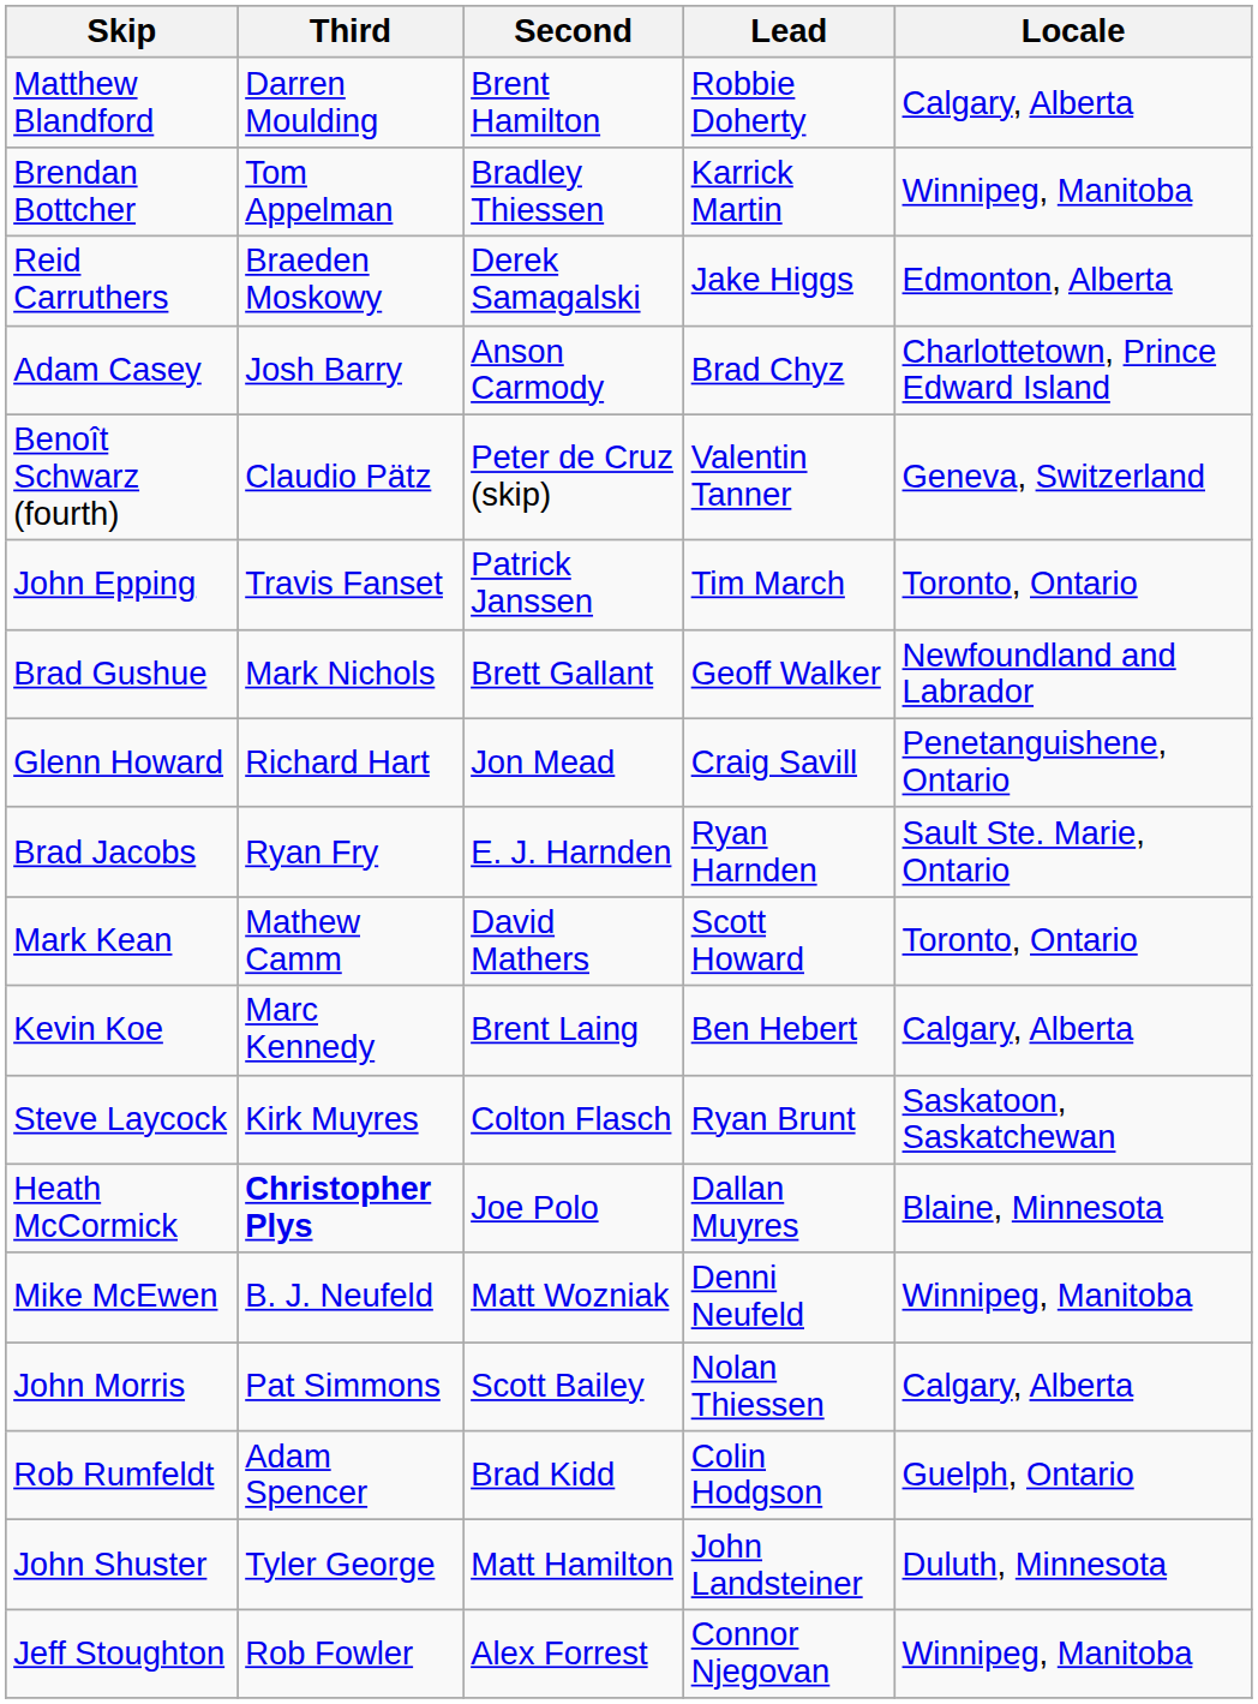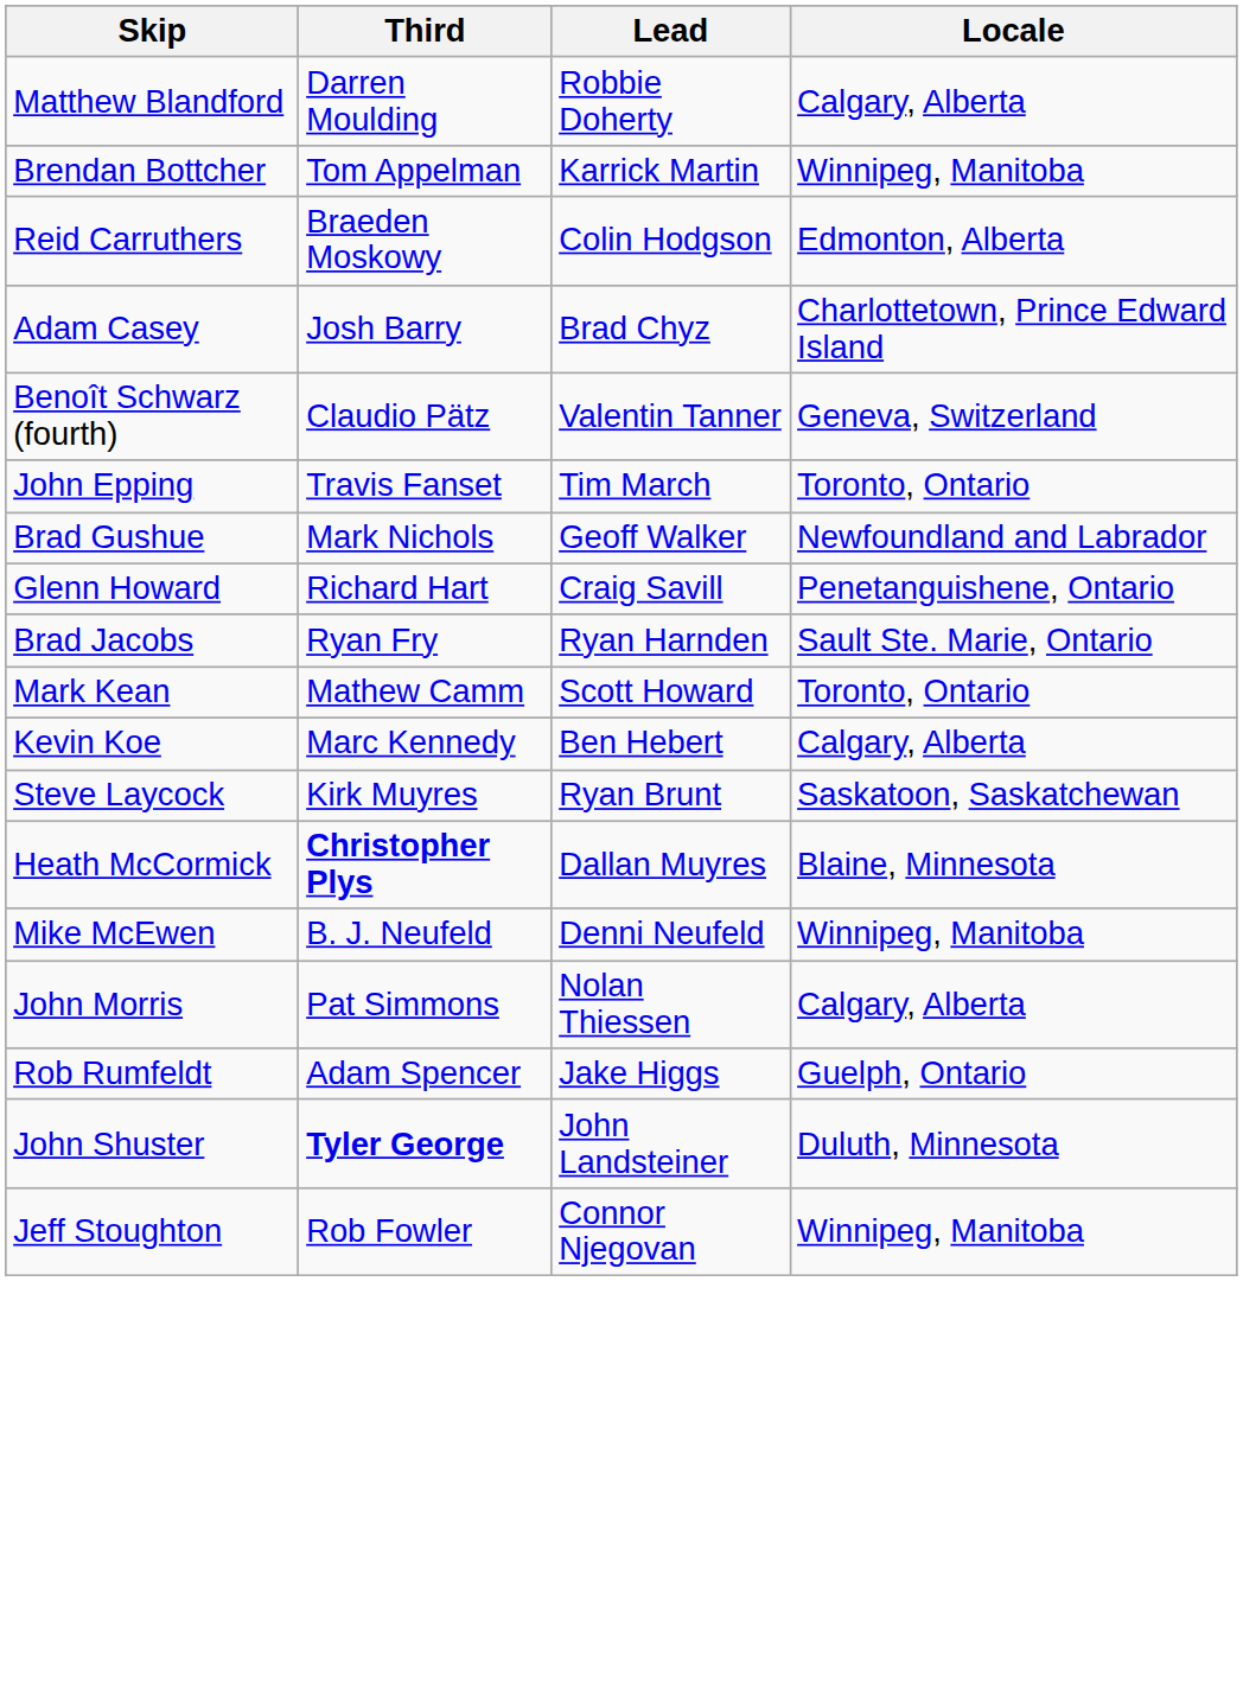 <table class=wikitable>
 <tr>
 <th>Skip</th>
 <th>Third</th>
-<th>Second</th>
 <th>Lead</th>
 <th>Locale</th>
 </tr>
 <tr>
 <td><a href='#'>Matthew Blandford</a></td>
 <td><a href='#'>Darren Moulding</a></td>
-<td><a href='#'>Brent Hamilton</a></td>
 <td><a href='#'>Robbie Doherty</a></td>
 <td> <a href='#'>Calgary</a>, <a href='#'>Alberta</a></td>
 </tr>
 <tr>
 <td><a href='#'>Brendan Bottcher</a></td>
 <td><a href='#'>Tom Appelman</a></td>
-<td><a href='#'>Bradley Thiessen</a></td>
 <td><a href='#'>Karrick Martin</a></td>
 <td> <a href='#'>Winnipeg</a>, <a href='#'>Manitoba</a></td>
 </tr>
 <tr>
 <td><a href='#'>Reid Carruthers</a></td>
 <td><a href='#'>Braeden Moskowy</a></td>
-<td><a href='#'>Derek Samagalski</a></td>
-<td><a href='#'>Jake Higgs</a></td>
+<td><a href='#'>Colin Hodgson</a></td>
 <td> <a href='#'>Edmonton</a>, <a href='#'>Alberta</a></td>
 </tr>
 <tr>
 <td><a href='#'>Adam Casey</a></td>
 <td><a href='#'>Josh Barry</a></td>
-<td><a href='#'>Anson Carmody</a></td>
 <td><a href='#'>Brad Chyz</a></td>
 <td> <a href='#'>Charlottetown</a>, <a href='#'>Prince Edward Island</a></td>
 </tr>
 <tr>
 <td><a href='#'>Benoît Schwarz</a> (fourth)</td>
 <td><a href='#'>Claudio Pätz</a></td>
-<td><a href='#'>Peter de Cruz</a> (skip)</td>
 <td><a href='#'>Valentin Tanner</a></td>
 <td> <a href='#'>Geneva</a>, <a href='#'>Switzerland</a></td>
 </tr>
 <tr>
 <td><a href='#'>John Epping</a></td>
 <td><a href='#'>Travis Fanset</a></td>
-<td><a href='#'>Patrick Janssen</a></td>
 <td><a href='#'>Tim March</a></td>
 <td> <a href='#'>Toronto</a>, <a href='#'>Ontario</a></td>
 </tr>
 <tr>
 <td><a href='#'>Brad Gushue</a></td>
 <td><a href='#'>Mark Nichols</a></td>
-<td><a href='#'>Brett Gallant</a></td>
 <td><a href='#'>Geoff Walker</a></td>
 <td> <a href='#'>Newfoundland and Labrador</a></td>
 </tr>
 <tr>
 <td><a href='#'>Glenn Howard</a></td>
 <td><a href='#'>Richard Hart</a></td>
-<td><a href='#'>Jon Mead</a></td>
 <td><a href='#'>Craig Savill</a></td>
 <td> <a href='#'>Penetanguishene</a>, <a href='#'>Ontario</a></td>
 </tr>
 <tr>
 <td><a href='#'>Brad Jacobs</a></td>
 <td><a href='#'>Ryan Fry</a></td>
-<td><a href='#'>E. J. Harnden</a></td>
 <td><a href='#'>Ryan Harnden</a></td>
 <td> <a href='#'>Sault Ste. Marie</a>, <a href='#'>Ontario</a></td>
 </tr>
 <tr>
 <td><a href='#'>Mark Kean</a></td>
 <td><a href='#'>Mathew Camm</a></td>
-<td><a href='#'>David Mathers</a></td>
 <td><a href='#'>Scott Howard</a></td>
 <td> <a href='#'>Toronto</a>, <a href='#'>Ontario</a></td>
 </tr>
 <tr>
 <td><a href='#'>Kevin Koe</a></td>
 <td><a href='#'>Marc Kennedy</a></td>
-<td><a href='#'>Brent Laing</a></td>
 <td><a href='#'>Ben Hebert</a></td>
 <td> <a href='#'>Calgary</a>, <a href='#'>Alberta</a></td>
 </tr>
 <tr>
 <td><a href='#'>Steve Laycock</a></td>
 <td><a href='#'>Kirk Muyres</a></td>
-<td><a href='#'>Colton Flasch</a></td>
 <td><a href='#'>Ryan Brunt</a></td>
 <td> <a href='#'>Saskatoon</a>, <a href='#'>Saskatchewan</a></td>
 </tr>
 <tr>
 <td><a href='#'>Heath McCormick</a></td>
 <td><strong><a href='#'>Christopher Plys</a></strong></td>
-<td><a href='#'>Joe Polo</a></td>
 <td><a href='#'>Dallan Muyres</a></td>
 <td> <a href='#'>Blaine</a>, <a href='#'>Minnesota</a></td>
 </tr>
 <tr>
 <td><a href='#'>Mike McEwen</a></td>
 <td><a href='#'>B. J. Neufeld</a></td>
-<td><a href='#'>Matt Wozniak</a></td>
 <td><a href='#'>Denni Neufeld</a></td>
 <td> <a href='#'>Winnipeg</a>, <a href='#'>Manitoba</a></td>
 </tr>
 <tr>
 <td><a href='#'>John Morris</a></td>
 <td><a href='#'>Pat Simmons</a></td>
-<td><a href='#'>Scott Bailey</a></td>
 <td><a href='#'>Nolan Thiessen</a></td>
 <td> <a href='#'>Calgary</a>, <a href='#'>Alberta</a></td>
 </tr>
 <tr>
 <td><a href='#'>Rob Rumfeldt</a></td>
 <td><a href='#'>Adam Spencer</a></td>
-<td><a href='#'>Brad Kidd</a></td>
-<td><a href='#'>Colin Hodgson</a></td>
+<td><a href='#'>Jake Higgs</a></td>
 <td> <a href='#'>Guelph</a>, <a href='#'>Ontario</a></td>
 </tr>
 <tr>
 <td><a href='#'>John Shuster</a></td>
-<td><a href='#'>Tyler George</a></td>
-<td><a href='#'>Matt Hamilton</a></td>
+<td><strong><a href='#'>Tyler George</a></strong></td>
 <td><a href='#'>John Landsteiner</a></td>
 <td> <a href='#'>Duluth</a>, <a href='#'>Minnesota</a></td>
 </tr>
 <tr>
 <td><a href='#'>Jeff Stoughton</a></td>
 <td><a href='#'>Rob Fowler</a></td>
-<td><a href='#'>Alex Forrest</a></td>
 <td><a href='#'>Connor Njegovan</a></td>
 <td> <a href='#'>Winnipeg</a>, <a href='#'>Manitoba</a></td>
 </tr>
 </table>
